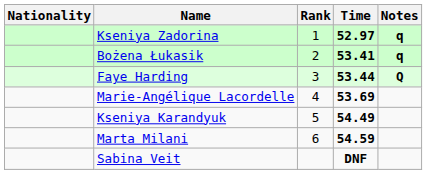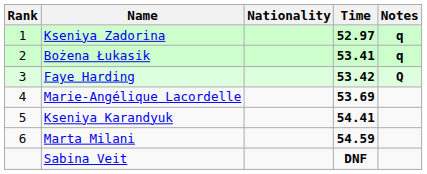 <table class="wikitable sortable" style="text-align:center">
 <tr>
+<th>Rank</th>
+<th>Name</th>
 <th>Nationality</th>
-<th>Name</th>
-<th>Rank</th>
 <th>Time</th>
 <th>Notes</th>
 </tr>
 <tr bgcolor=ccffcc>
+<td>1</td>
+<td align=left><a href='#'>Kseniya Zadorina</a></td>
 <td align=left></td>
-<td align=left><a href='#'>Kseniya Zadorina</a></td>
-<td>1</td>
 <td><strong>52.97</strong></td>
 <td><strong>q</strong></td>
 </tr>
 <tr bgcolor=ccffcc>
+<td>2</td>
+<td align=left><a href='#'>Bożena Łukasik</a></td>
 <td align=left></td>
-<td align=left><a href='#'>Bożena Łukasik</a></td>
-<td>2</td>
 <td><strong>53.41</strong></td>
 <td><strong>q</strong></td>
 </tr>
 <tr bgcolor=ddffdd>
+<td>3</td>
+<td align=left><a href='#'>Faye Harding</a></td>
 <td align=left></td>
-<td align=left><a href='#'>Faye Harding</a></td>
-<td>3</td>
-<td><strong>53.44</strong></td>
+<td><strong>53.42</strong></td>
 <td><strong>Q</strong></td>
 </tr>
 <tr>
+<td>4</td>
+<td align=left><a href='#'>Marie-Angélique Lacordelle</a></td>
 <td align=left></td>
-<td align=left><a href='#'>Marie-Angélique Lacordelle</a></td>
-<td>4</td>
 <td><strong>53.69</strong></td>
 <td></td>
 </tr>
 <tr>
+<td>5</td>
+<td align=left><a href='#'>Kseniya Karandyuk</a></td>
 <td align=left></td>
-<td align=left><a href='#'>Kseniya Karandyuk</a></td>
-<td>5</td>
-<td><strong>54.49</strong></td>
+<td><strong>54.41</strong></td>
 <td></td>
 </tr>
 <tr>
+<td>6</td>
+<td align=left><a href='#'>Marta Milani</a></td>
 <td align=left></td>
-<td align=left><a href='#'>Marta Milani</a></td>
-<td>6</td>
 <td><strong>54.59</strong></td>
 <td></td>
 </tr>
 <tr>
+<td></td>
+<td align=left><a href='#'>Sabina Veit</a></td>
 <td align=left></td>
-<td align=left><a href='#'>Sabina Veit</a></td>
-<td></td>
 <td><strong>DNF</strong></td>
 <td></td>
 </tr>
 </table>
